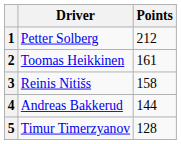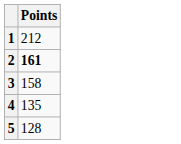 <table class="wikitable" style="font-size: 95%;">
 <tr>
 <th></th>
-<th>Driver</th>
 <th>Points</th>
 </tr>
 <tr>
 <th>1</th>
-<td> <a href='#'>Petter Solberg</a></td>
 <td>212</td>
 </tr>
 <tr>
 <th>2</th>
-<td> <a href='#'>Toomas Heikkinen</a></td>
-<td>161</td>
+<td><strong>161</strong></td>
 </tr>
 <tr>
 <th>3</th>
-<td> <a href='#'>Reinis Nitišs</a></td>
 <td>158</td>
 </tr>
 <tr>
 <th>4</th>
-<td> <a href='#'>Andreas Bakkerud</a></td>
-<td>144</td>
+<td>135</td>
 </tr>
 <tr>
 <th>5</th>
-<td> <a href='#'>Timur Timerzyanov</a></td>
 <td>128</td>
 </tr>
 </table>
